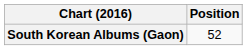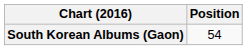 <table class="wikitable plainrowheaders" style="text-align:center;">
 <tr>
 <th scope="col">Chart (2016)</th>
 <th scope="col">Position</th>
 </tr>
 <tr>
 <th scope="row">South Korean Albums (Gaon)</th>
-<td>52</td>
+<td>54</td>
 </tr>
 </table>
